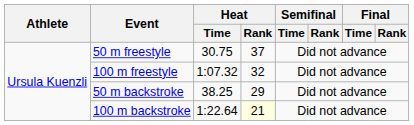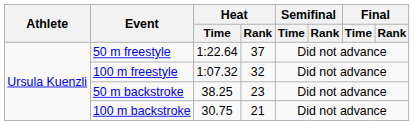 <table class="wikitable" style="text-align:center; font-size:90%">
 <tr>
 <th rowspan="2">Athlete</th>
 <th rowspan="2">Event</th>
 <th colspan="2">Heat</th>
 <th colspan="2">Semifinal</th>
 <th colspan="2">Final</th>
 </tr>
 <tr style="font-size:95%">
 <th>Time</th>
 <th>Rank</th>
 <th>Time</th>
 <th>Rank</th>
 <th>Time</th>
 <th>Rank</th>
 </tr>
 <tr>
 <td align=left rowspan=4><a href='#'>Ursula Kuenzli</a></td>
 <td align=left><a href='#'>50 m freestyle</a></td>
-<td>30.75</td>
+<td>1:22.64</td>
 <td>37</td>
 <td colspan=4>Did not advance</td>
 </tr>
 <tr>
 <td align=left><a href='#'>100 m freestyle</a></td>
 <td>1:07.32</td>
 <td>32</td>
 <td colspan=4>Did not advance</td>
 </tr>
 <tr>
 <td align=left><a href='#'>50 m backstroke</a></td>
 <td>38.25</td>
-<td>29</td>
+<td>23</td>
 <td colspan=4>Did not advance</td>
 </tr>
 <tr>
 <td align=left><a href='#'>100 m backstroke</a></td>
-<td>1:22.64</td>
-<td style="background: lightyellow;">21</td>
+<td>30.75</td>
+<td>21</td>
 <td colspan=4>Did not advance</td>
 </tr>
 </table>
